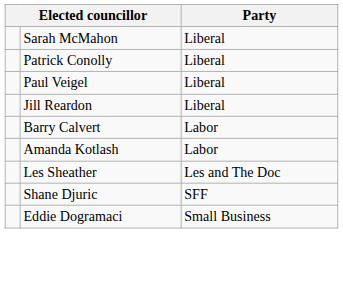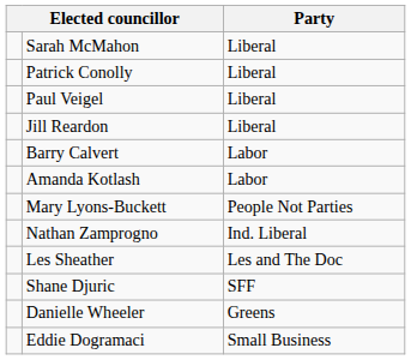 <table class="wikitable" style="float:right;clear:right;width:30%">
 <tr>
 <th colspan="2">Elected councillor</th>
 <th>Party</th>
 </tr>
 <tr>
 <td> </td>
 <td>Sarah McMahon</td>
 <td>Liberal</td>
 </tr>
 <tr>
 <td> </td>
 <td>Patrick Conolly</td>
 <td>Liberal</td>
 </tr>
 <tr>
 <td> </td>
 <td>Paul Veigel</td>
 <td>Liberal</td>
 </tr>
 <tr>
 <td> </td>
 <td>Jill Reardon</td>
 <td>Liberal</td>
 </tr>
 <tr>
 <td> </td>
 <td>Barry Calvert</td>
 <td>Labor</td>
 </tr>
 <tr>
 <td> </td>
 <td>Amanda Kotlash</td>
 <td>Labor</td>
 </tr>
 <tr>
 <td> </td>
+<td>Mary Lyons-Buckett</td>
+<td>People Not Parties</td>
+</tr>
+<tr>
+<td> </td>
+<td>Nathan Zamprogno</td>
+<td>Ind. Liberal</td>
+</tr>
+<tr>
+<td> </td>
 <td>Les Sheather</td>
 <td>Les and The Doc</td>
 </tr>
 <tr>
 <td> </td>
 <td>Shane Djuric</td>
 <td>SFF</td>
 </tr>
 <tr>
 <td> </td>
+<td>Danielle Wheeler</td>
+<td>Greens</td>
+</tr>
+<tr>
+<td> </td>
 <td>Eddie Dogramaci</td>
 <td>Small Business</td>
 </tr>
 </table>
